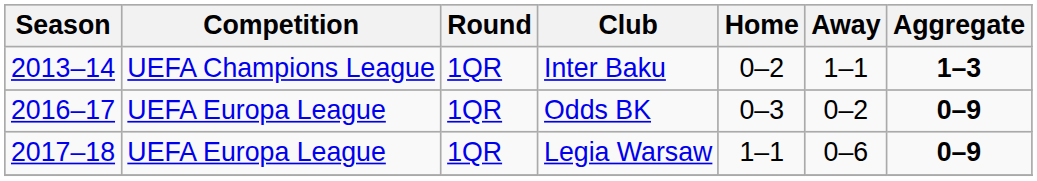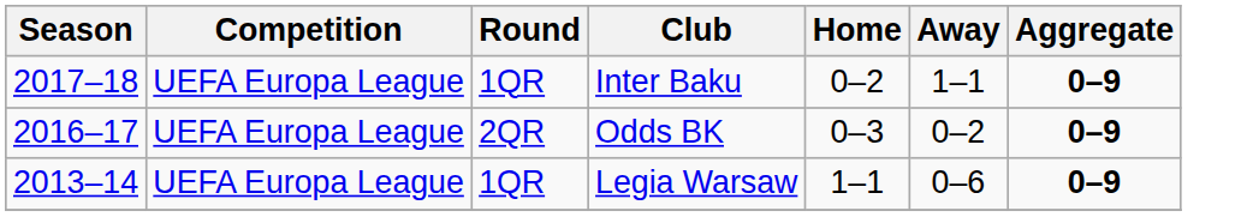 <table class="wikitable">
 <tr>
 <th>Season</th>
 <th>Competition</th>
 <th>Round</th>
 <th>Club</th>
 <th>Home</th>
 <th>Away</th>
 <th>Aggregate</th>
 </tr>
 <tr>
-<td><a href='#'>2013–14</a></td>
-<td><a href='#'>UEFA Champions League</a></td>
+<td><a href='#'>2017–18</a></td>
+<td><a href='#'>UEFA Europa League</a></td>
 <td><a href='#'>1QR</a></td>
 <td> <a href='#'>Inter Baku</a></td>
 <td style="text-align:center;">0–2</td>
 <td style="text-align:center;">1–1</td>
-<td style="text-align:center;"><strong>1–3</strong></td>
+<td style="text-align:center;"><strong>0–9</strong></td>
 </tr>
 <tr>
 <td><a href='#'>2016–17</a></td>
 <td><a href='#'>UEFA Europa League</a></td>
-<td><a href='#'>1QR</a></td>
+<td><a href='#'>2QR</a></td>
 <td> <a href='#'>Odds BK</a></td>
 <td style="text-align:center;">0–3</td>
 <td style="text-align:center;">0–2</td>
 <td style="text-align:center;"><strong>0–9</strong></td>
 </tr>
 <tr>
-<td><a href='#'>2017–18</a></td>
+<td><a href='#'>2013–14</a></td>
 <td><a href='#'>UEFA Europa League</a></td>
 <td><a href='#'>1QR</a></td>
 <td> <a href='#'>Legia Warsaw</a></td>
 <td style="text-align:center;">1–1</td>
 <td style="text-align:center;">0–6</td>
 <td style="text-align:center;"><strong>0–9</strong></td>
 </tr>
 <tr>
 </tr>
 </table>
